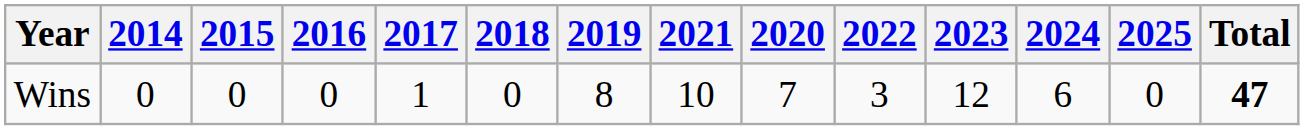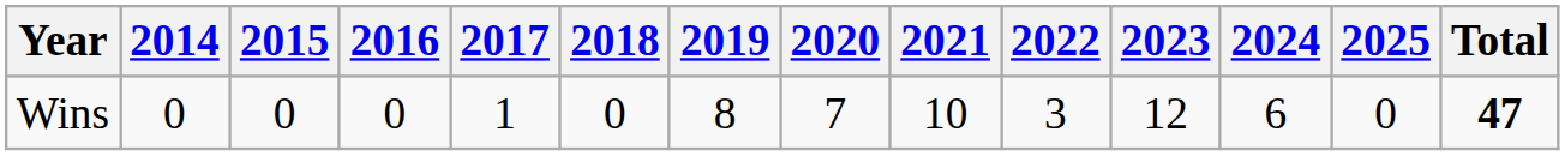 <table class="wikitable">
 <tr style="background:#ffc;">
 <th>Year</th>
 <th><a href='#'>2014</a></th>
 <th><a href='#'>2015</a></th>
 <th><a href='#'>2016</a></th>
 <th><a href='#'>2017</a></th>
 <th><a href='#'>2018</a></th>
 <th><a href='#'>2019</a></th>
+<th><a href='#'>2020</a></th>
 <th><a href='#'>2021</a></th>
-<th><a href='#'>2020</a></th>
 <th><a href='#'>2022</a></th>
 <th><a href='#'>2023</a></th>
 <th><a href='#'>2024</a></th>
 <th><a href='#'>2025</a></th>
 <th>Total</th>
 </tr>
 <tr align="center">
 <td>Wins</td>
 <td>0</td>
 <td>0</td>
 <td>0</td>
 <td>1</td>
 <td>0</td>
 <td>8</td>
+<td>7</td>
 <td>10</td>
-<td>7</td>
 <td>3</td>
 <td>12</td>
 <td>6</td>
 <td>0</td>
 <td><strong>47</strong></td>
 </tr>
 </table>
